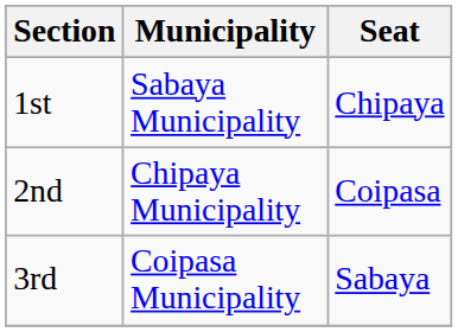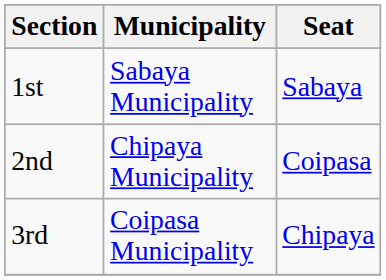 <table class="wikitable" border="1" style="width:35%;" border="1">
 <tr bgcolor=silver>
 <th>Section</th>
 <th>Municipality</th>
 <th>Seat</th>
 </tr>
 <tr>
 <td>1st</td>
 <td><a href='#'>Sabaya Municipality</a></td>
-<td><a href='#'>Chipaya</a></td>
+<td><a href='#'>Sabaya</a></td>
 </tr>
 <tr>
 <td>2nd</td>
 <td><a href='#'>Chipaya Municipality</a></td>
 <td><a href='#'>Coipasa</a></td>
 </tr>
 <tr>
 <td>3rd</td>
 <td><a href='#'>Coipasa Municipality</a></td>
-<td><a href='#'>Sabaya</a></td>
+<td><a href='#'>Chipaya</a></td>
 </tr>
 <tr>
 </tr>
 </table>
